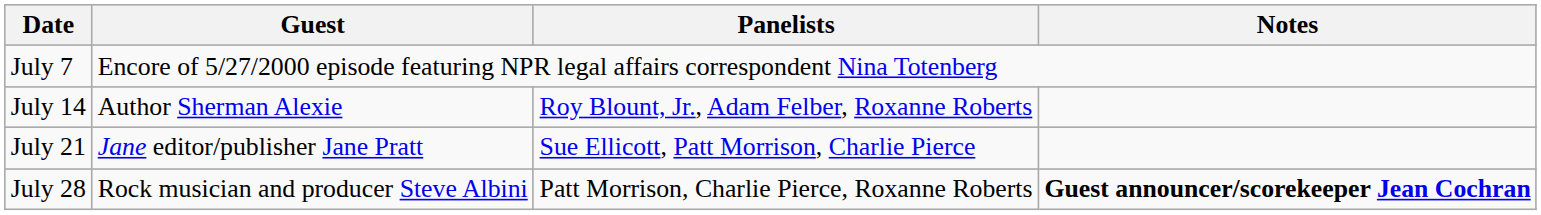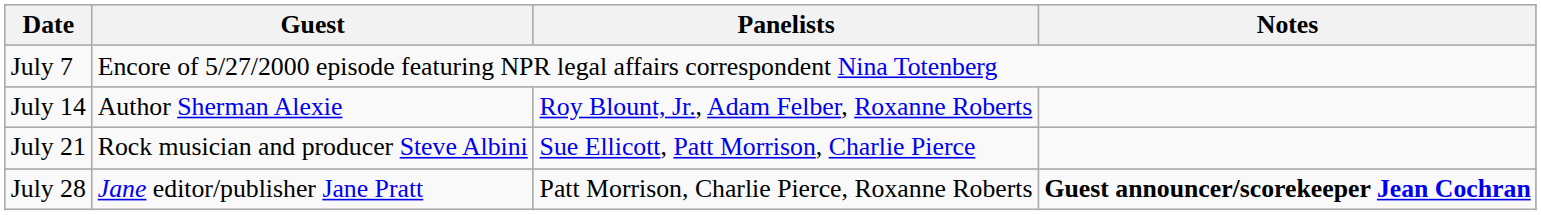 <table class="wikitable">
 <tr>
 <th>Date</th>
 <th>Guest</th>
 <th>Panelists</th>
 <th>Notes</th>
 </tr>
 <tr>
 <td>July 7</td>
 <td colspan=3>Encore of 5/27/2000 episode featuring NPR legal affairs correspondent <a href='#'>Nina Totenberg</a></td>
 </tr>
 <tr>
 <td>July 14</td>
 <td>Author <a href='#'>Sherman Alexie</a></td>
 <td><a href='#'>Roy Blount, Jr.</a>, <a href='#'>Adam Felber</a>, <a href='#'>Roxanne Roberts</a></td>
 <td></td>
 </tr>
 <tr>
 <td>July 21</td>
-<td><em><a href='#'>Jane</a></em> editor/publisher <a href='#'>Jane Pratt</a></td>
+<td>Rock musician and producer <a href='#'>Steve Albini</a></td>
 <td><a href='#'>Sue Ellicott</a>, <a href='#'>Patt Morrison</a>, <a href='#'>Charlie Pierce</a></td>
 <td></td>
 </tr>
 <tr>
 <td>July 28</td>
-<td>Rock musician and producer <a href='#'>Steve Albini</a></td>
+<td><em><a href='#'>Jane</a></em> editor/publisher <a href='#'>Jane Pratt</a></td>
 <td>Patt Morrison, Charlie Pierce, Roxanne Roberts</td>
 <td><strong>Guest announcer/scorekeeper <a href='#'>Jean Cochran</a></strong></td>
 </tr>
 </table>
